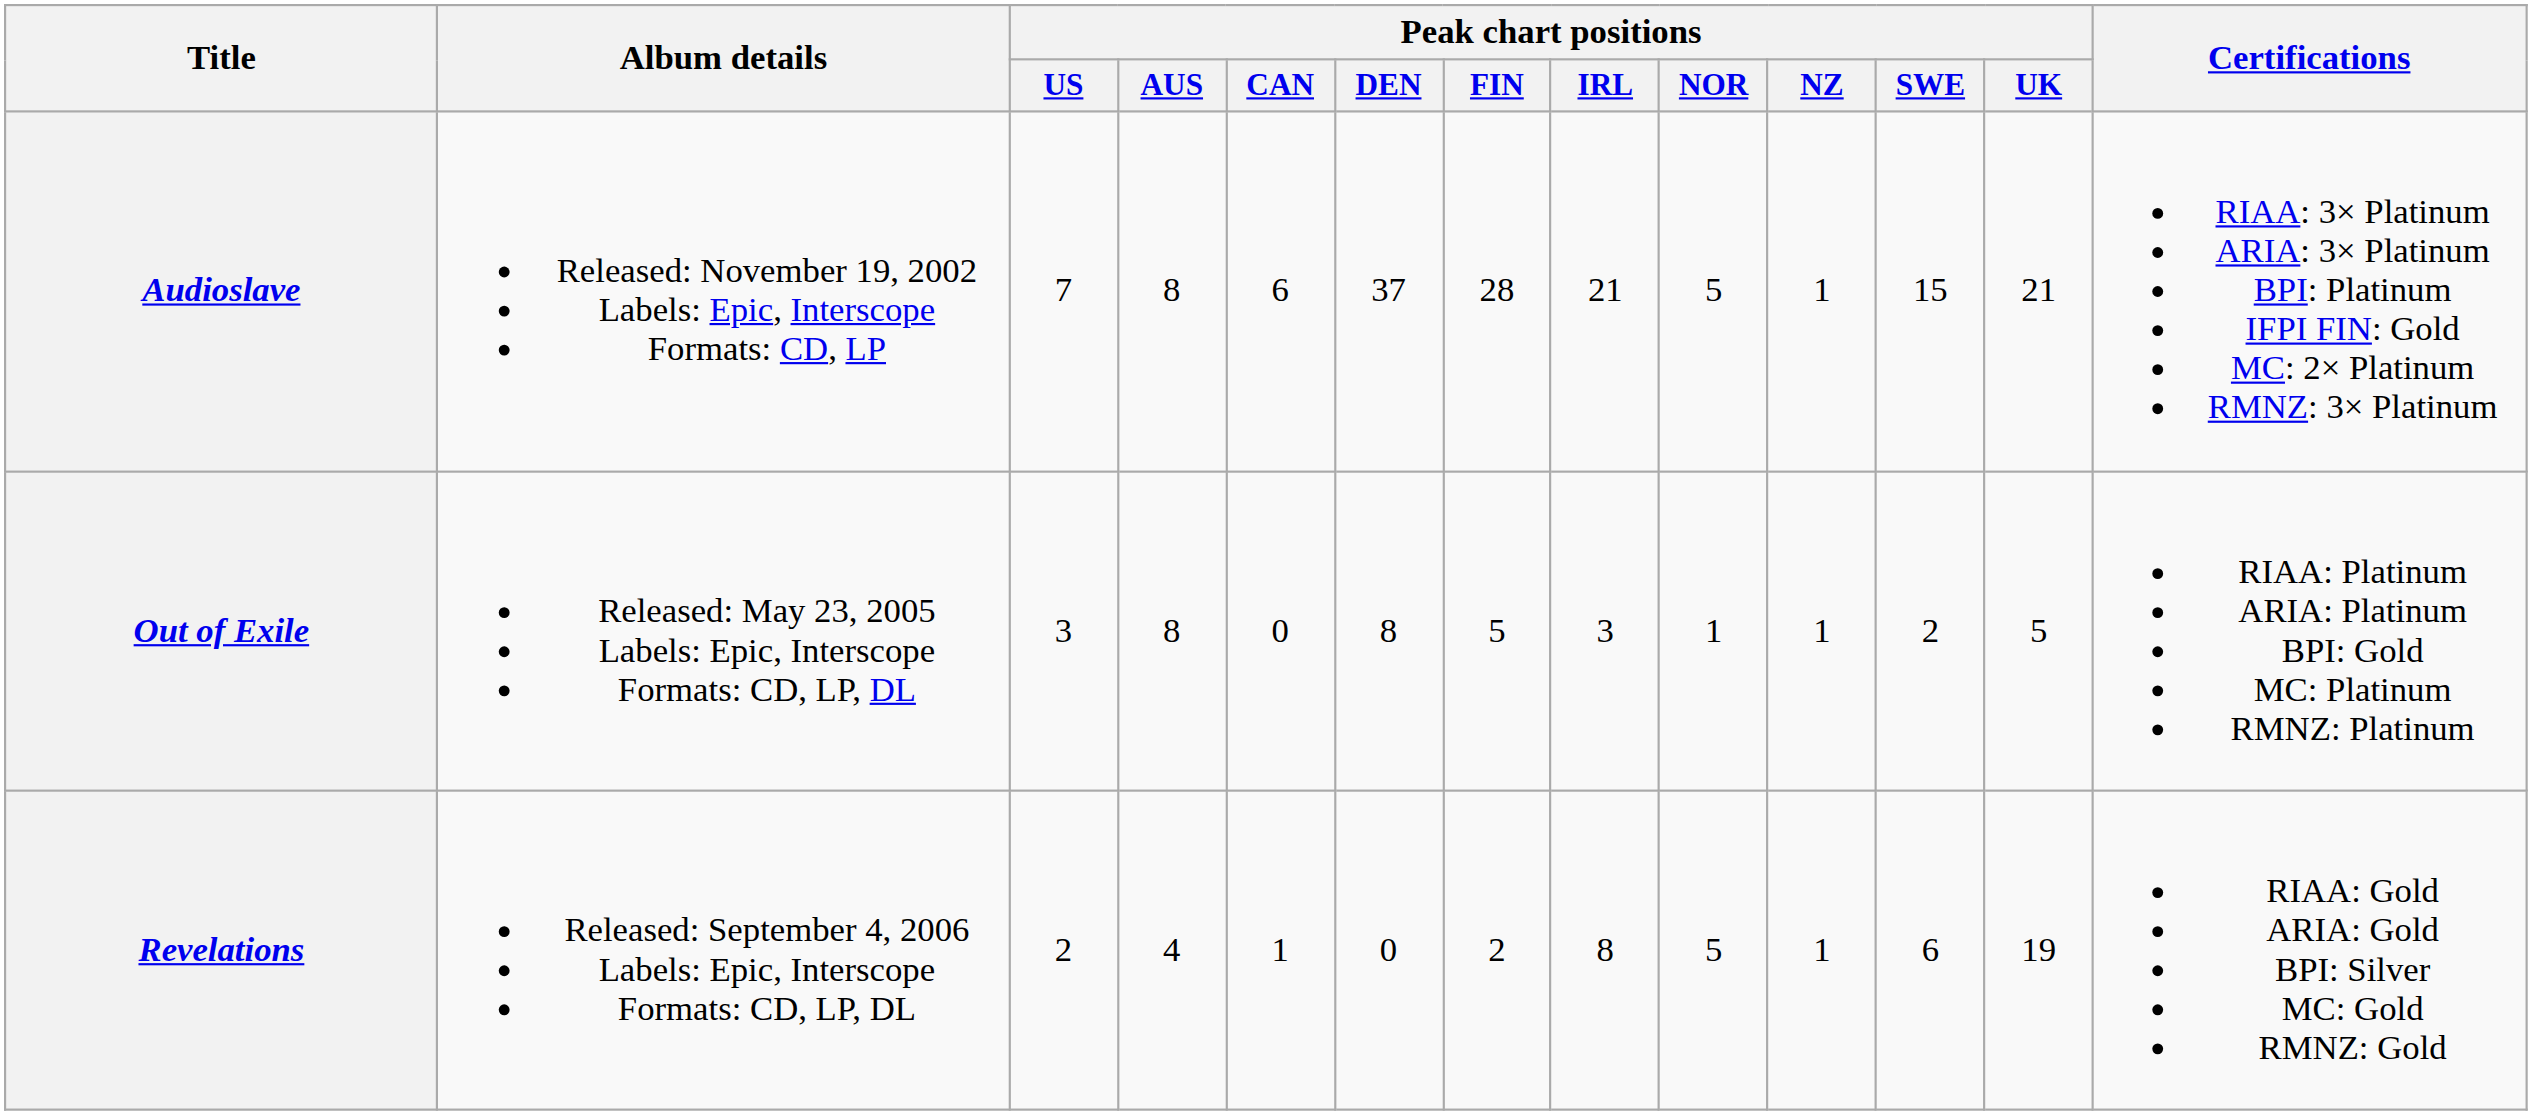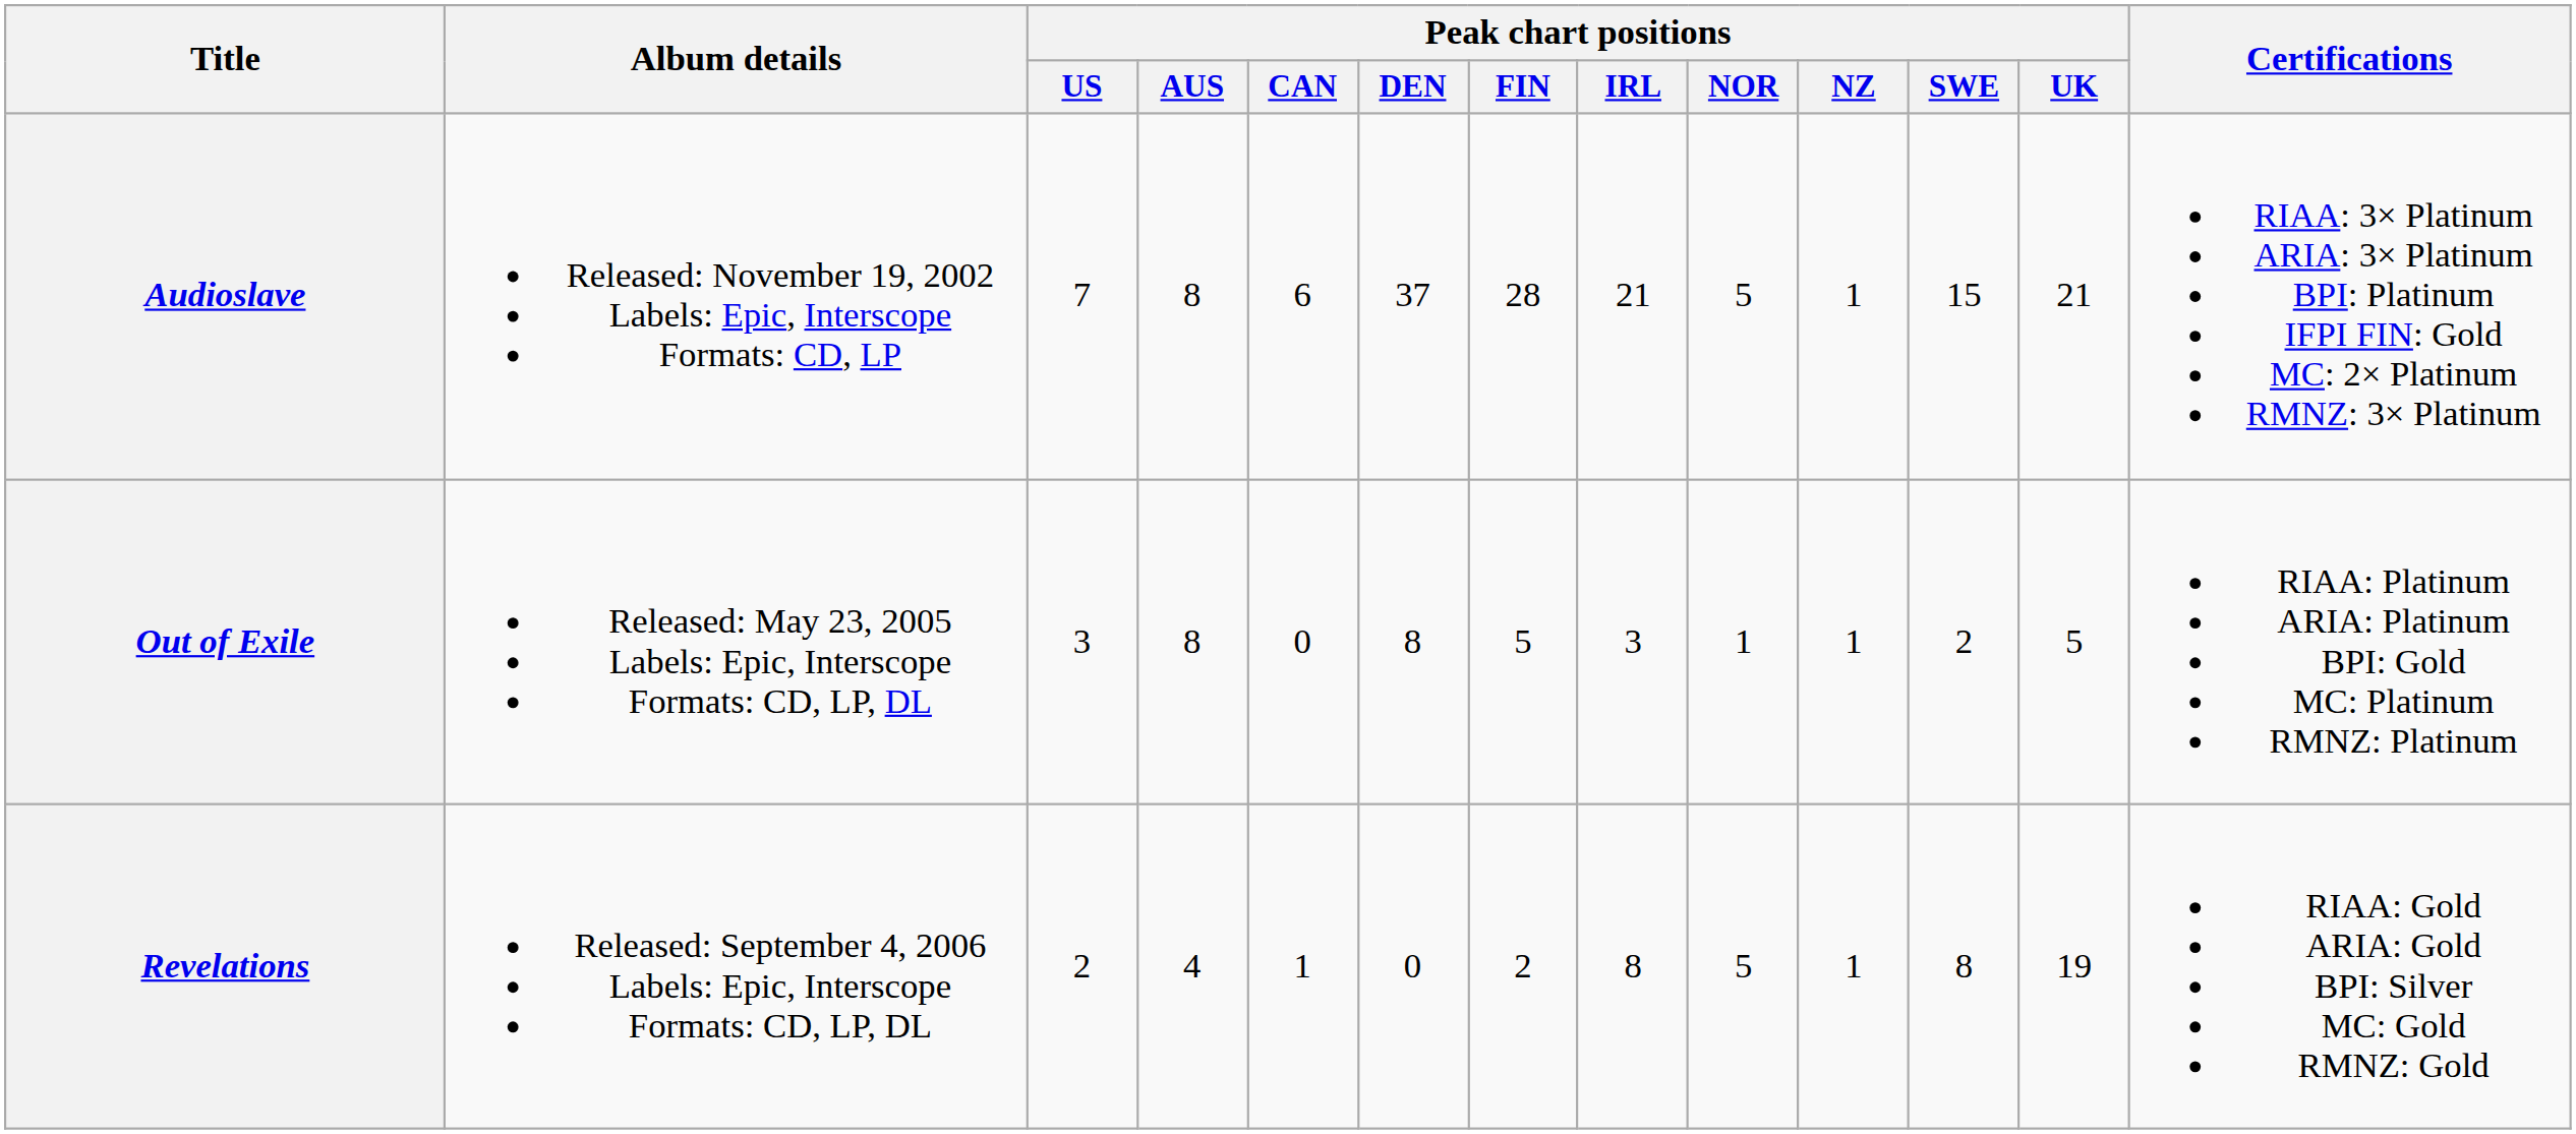 <table class="wikitable plainrowheaders" style="text-align:center;">
 <tr>
 <th scope="col" rowspan="2" style="width:12em;">Title</th>
 <th scope="col" rowspan="2" style="width:16em;">Album details</th>
 <th scope="col" colspan="10">Peak chart positions</th>
 <th scope="col" rowspan="2" style="width:12em;"><a href='#'>Certifications</a></th>
 </tr>
 <tr>
 <th scope="col" style="width:3em;font-size:90%;"><a href='#'>US</a><br></th>
 <th scope="col" style="width:3em;font-size:90%;"><a href='#'>AUS</a><br></th>
 <th scope="col" style="width:3em;font-size:90%;"><a href='#'>CAN</a><br></th>
 <th scope="col" style="width:3em;font-size:90%;"><a href='#'>DEN</a><br></th>
 <th scope="col" style="width:3em;font-size:90%;"><a href='#'>FIN</a><br></th>
 <th scope="col" style="width:3em;font-size:90%;"><a href='#'>IRL</a><br></th>
 <th scope="col" style="width:3em;font-size:90%;"><a href='#'>NOR</a><br></th>
 <th scope="col" style="width:3em;font-size:90%;"><a href='#'>NZ</a><br></th>
 <th scope="col" style="width:3em;font-size:90%;"><a href='#'>SWE</a><br></th>
 <th scope="col" style="width:3em;font-size:90%;"><a href='#'>UK</a><br></th>
 </tr>
 <tr>
 <th scope="row"><em><a href='#'>Audioslave</a></em></th>
 <td><br><ul><li>Released: November 19, 2002</li><li>Labels: <a href='#'>Epic</a>, <a href='#'>Interscope</a></li><li>Formats: <a href='#'>CD</a>, <a href='#'>LP</a></li></ul></td>
 <td>7</td>
 <td>8</td>
 <td>6</td>
 <td>37</td>
 <td>28</td>
 <td>21</td>
 <td>5</td>
 <td>1</td>
 <td>15</td>
 <td>21</td>
 <td><br><ul><li><a href='#'>RIAA</a>: 3× Platinum</li><li><a href='#'>ARIA</a>: 3× Platinum</li><li><a href='#'>BPI</a>: Platinum</li><li><a href='#'>IFPI FIN</a>: Gold</li><li><a href='#'>MC</a>: 2× Platinum</li><li><a href='#'>RMNZ</a>: 3× Platinum</li></ul></td>
 </tr>
 <tr>
 <th scope="row"><em><a href='#'>Out of Exile</a></em></th>
 <td><br><ul><li>Released: May 23, 2005</li><li>Labels: Epic, Interscope</li><li>Formats: CD, LP, <a href='#'>DL</a></li></ul></td>
 <td>3</td>
 <td>8</td>
 <td>0</td>
 <td>8</td>
 <td>5</td>
 <td>3</td>
 <td>1</td>
 <td>1</td>
 <td>2</td>
 <td>5</td>
 <td><br><ul><li>RIAA: Platinum</li><li>ARIA: Platinum</li><li>BPI: Gold</li><li>MC: Platinum</li><li>RMNZ: Platinum</li></ul></td>
 </tr>
 <tr>
 <th scope="row"><em><a href='#'>Revelations</a></em></th>
 <td><br><ul><li>Released: September 4, 2006</li><li>Labels: Epic, Interscope</li><li>Formats: CD, LP, DL</li></ul></td>
 <td>2</td>
 <td>4</td>
 <td>1</td>
 <td>0</td>
 <td>2</td>
 <td>8</td>
 <td>5</td>
 <td>1</td>
-<td>6</td>
+<td>8</td>
 <td>19</td>
 <td><br><ul><li>RIAA: Gold</li><li>ARIA: Gold</li><li>BPI: Silver</li><li>MC: Gold</li><li>RMNZ: Gold</li></ul></td>
 </tr>
 </table>
